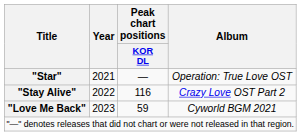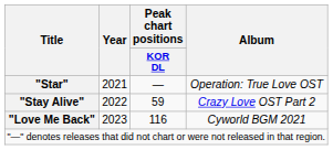 <table class="wikitable plainrowheaders" style="text-align:center">
 <tr>
 <th scope="col" rowspan="2">Title</th>
 <th scope="col" rowspan="2">Year</th>
 <th scope="col">Peak chart <br>positions</th>
 <th scope="col" rowspan="2">Album</th>
 </tr>
 <tr>
 <th scope="col" style="width:3em;font-size:90%"><a href='#'>KOR<br>DL</a><br></th>
 </tr>
 <tr>
 <th scope="row">"Star" </th>
 <td>2021</td>
 <td>—</td>
 <td><em>Operation: True Love OST</em></td>
 </tr>
 <tr>
 <th scope="row">"Stay Alive"</th>
 <td>2022</td>
-<td>116</td>
+<td>59</td>
 <td><em><a href='#'>Crazy Love</a> OST Part 2</em></td>
 </tr>
 <tr>
 <th scope="row">"Love Me Back"</th>
 <td>2023</td>
-<td>59</td>
+<td>116</td>
 <td><em>Cyworld BGM 2021</em></td>
 </tr>
 <tr>
 <td colspan="4" style="font-size:85%">"—" denotes releases that did not chart or were not released in that region.</td>
 </tr>
 </table>
